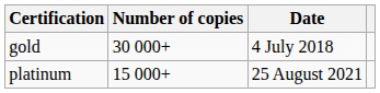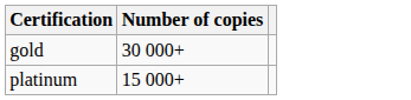 <table class="wikitable">
 <tr>
 <th>Certification</th>
 <th>Number of copies</th>
-<th>Date</th>
 <th></th>
 </tr>
 <tr>
 <td>gold</td>
 <td>30 000+</td>
-<td>4 July 2018</td>
 <td></td>
 </tr>
 <tr>
 <td>platinum</td>
 <td>15 000+</td>
-<td>25 August 2021</td>
 <td></td>
 </tr>
 </table>
